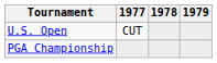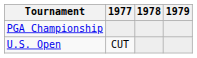 <table class="wikitable" style="font-size:95%;">
 <tr>
 <th>Tournament</th>
 <th>1977</th>
 <th>1978</th>
 <th>1979</th>
 </tr>
 <tr>
+<td><a href='#'>PGA Championship</a></td>
+<td style="background:#eeeeee;"></td>
+<td style="background:#eeeeee;"></td>
+<td style="background:#eeeeee;"></td>
+</tr>
+<tr>
 <td><a href='#'>U.S. Open</a></td>
 <td align="center">CUT</td>
 <td style="background:#eeeeee;"></td>
 <td style="background:#eeeeee;"></td>
 </tr>
-<tr>
-<td><a href='#'>PGA Championship</a></td>
-<td style="background:#eeeeee;"></td>
-<td style="background:#eeeeee;"></td>
-<td style="background:#eeeeee;"></td>
-</tr>
 </table>
